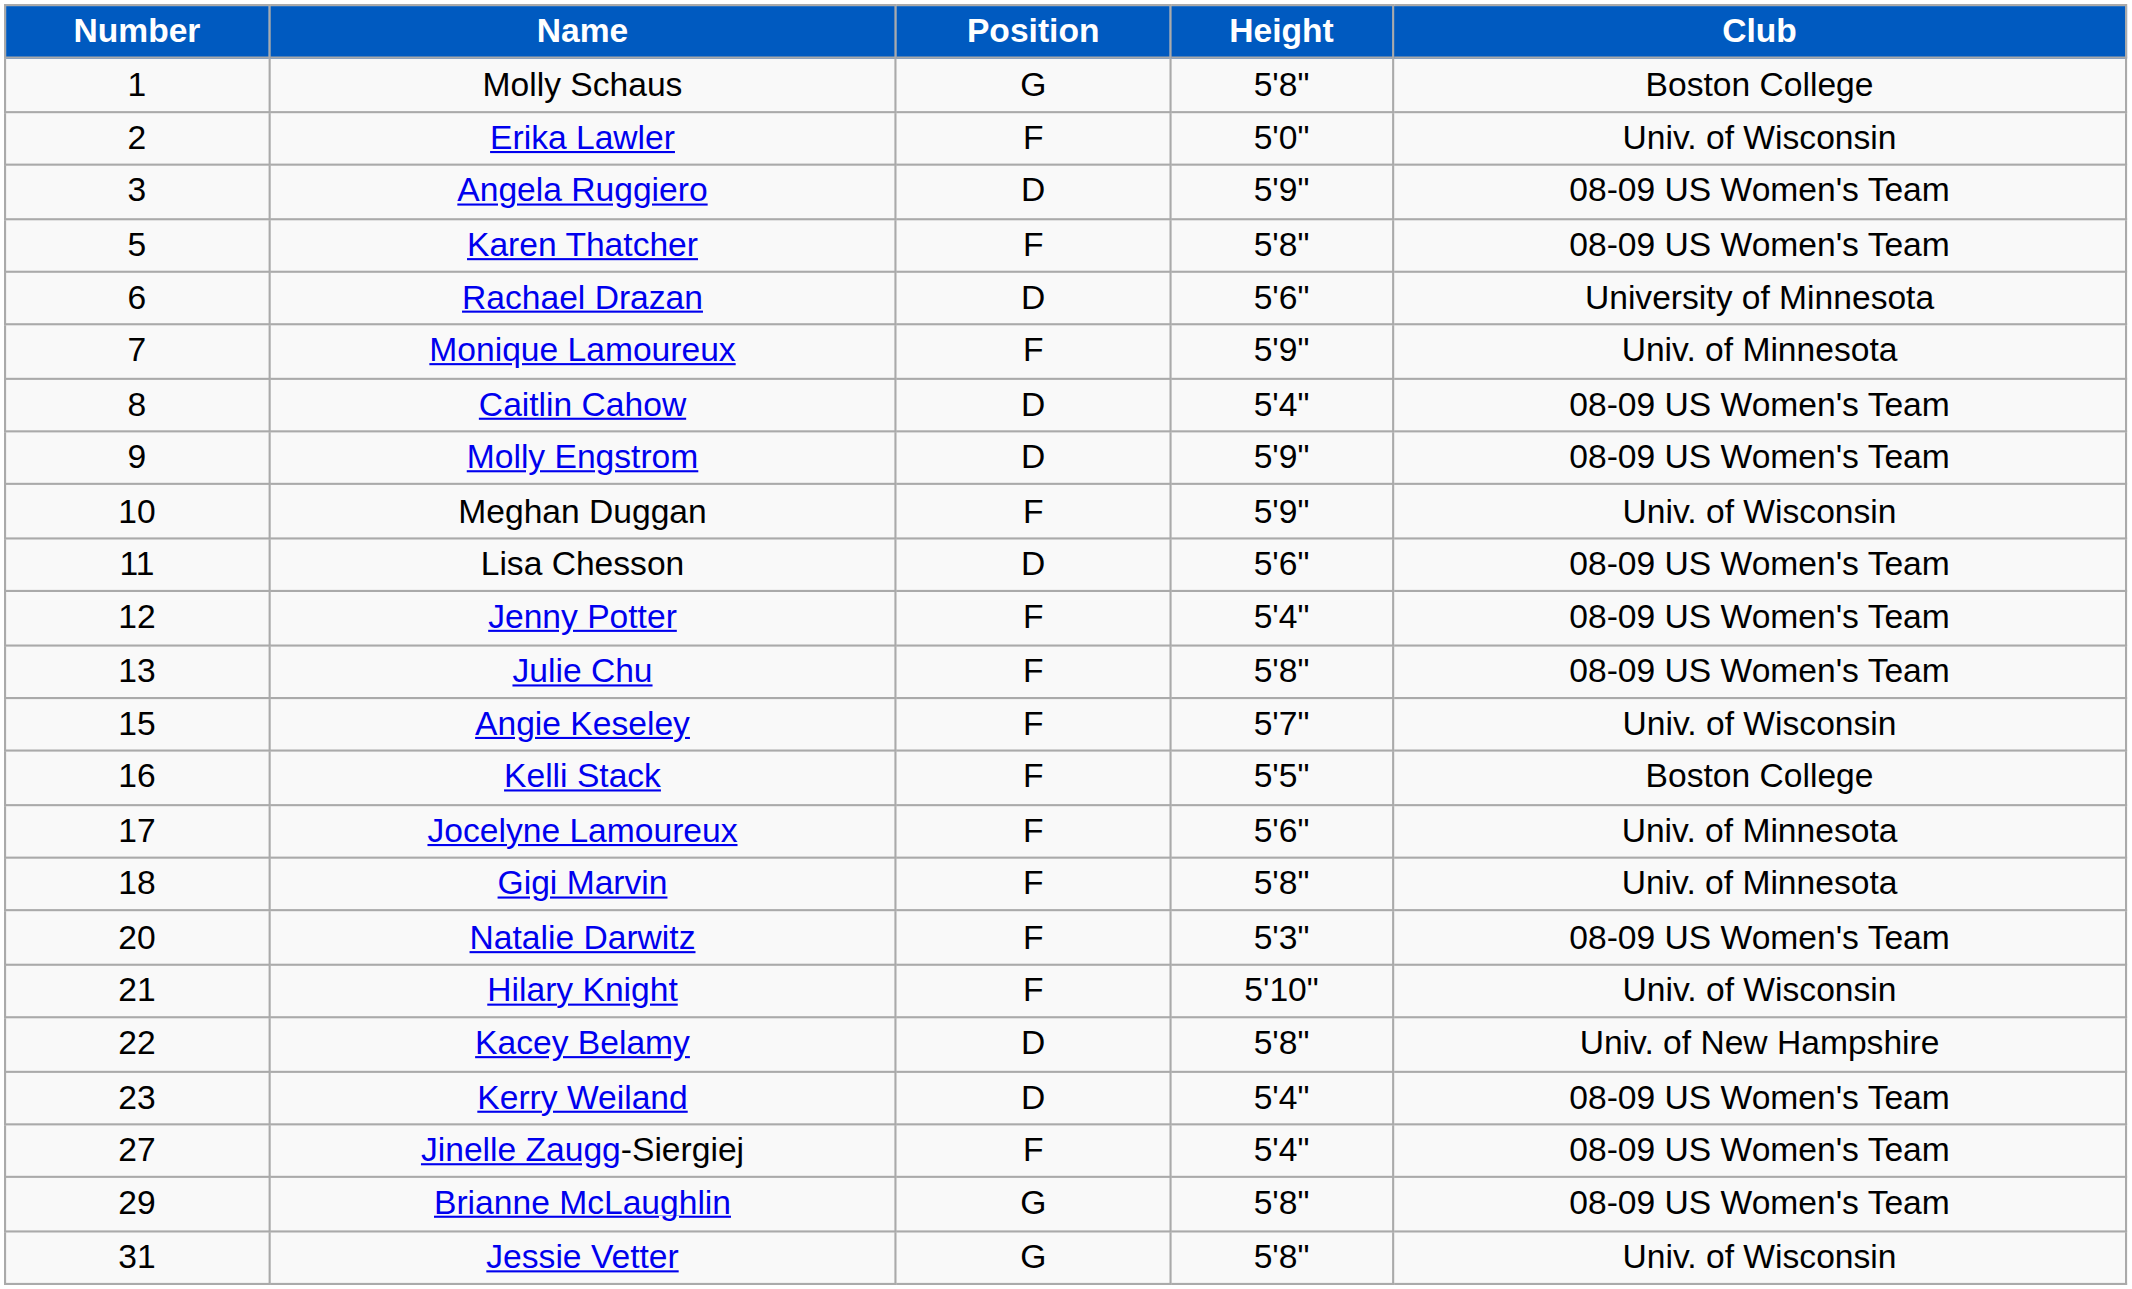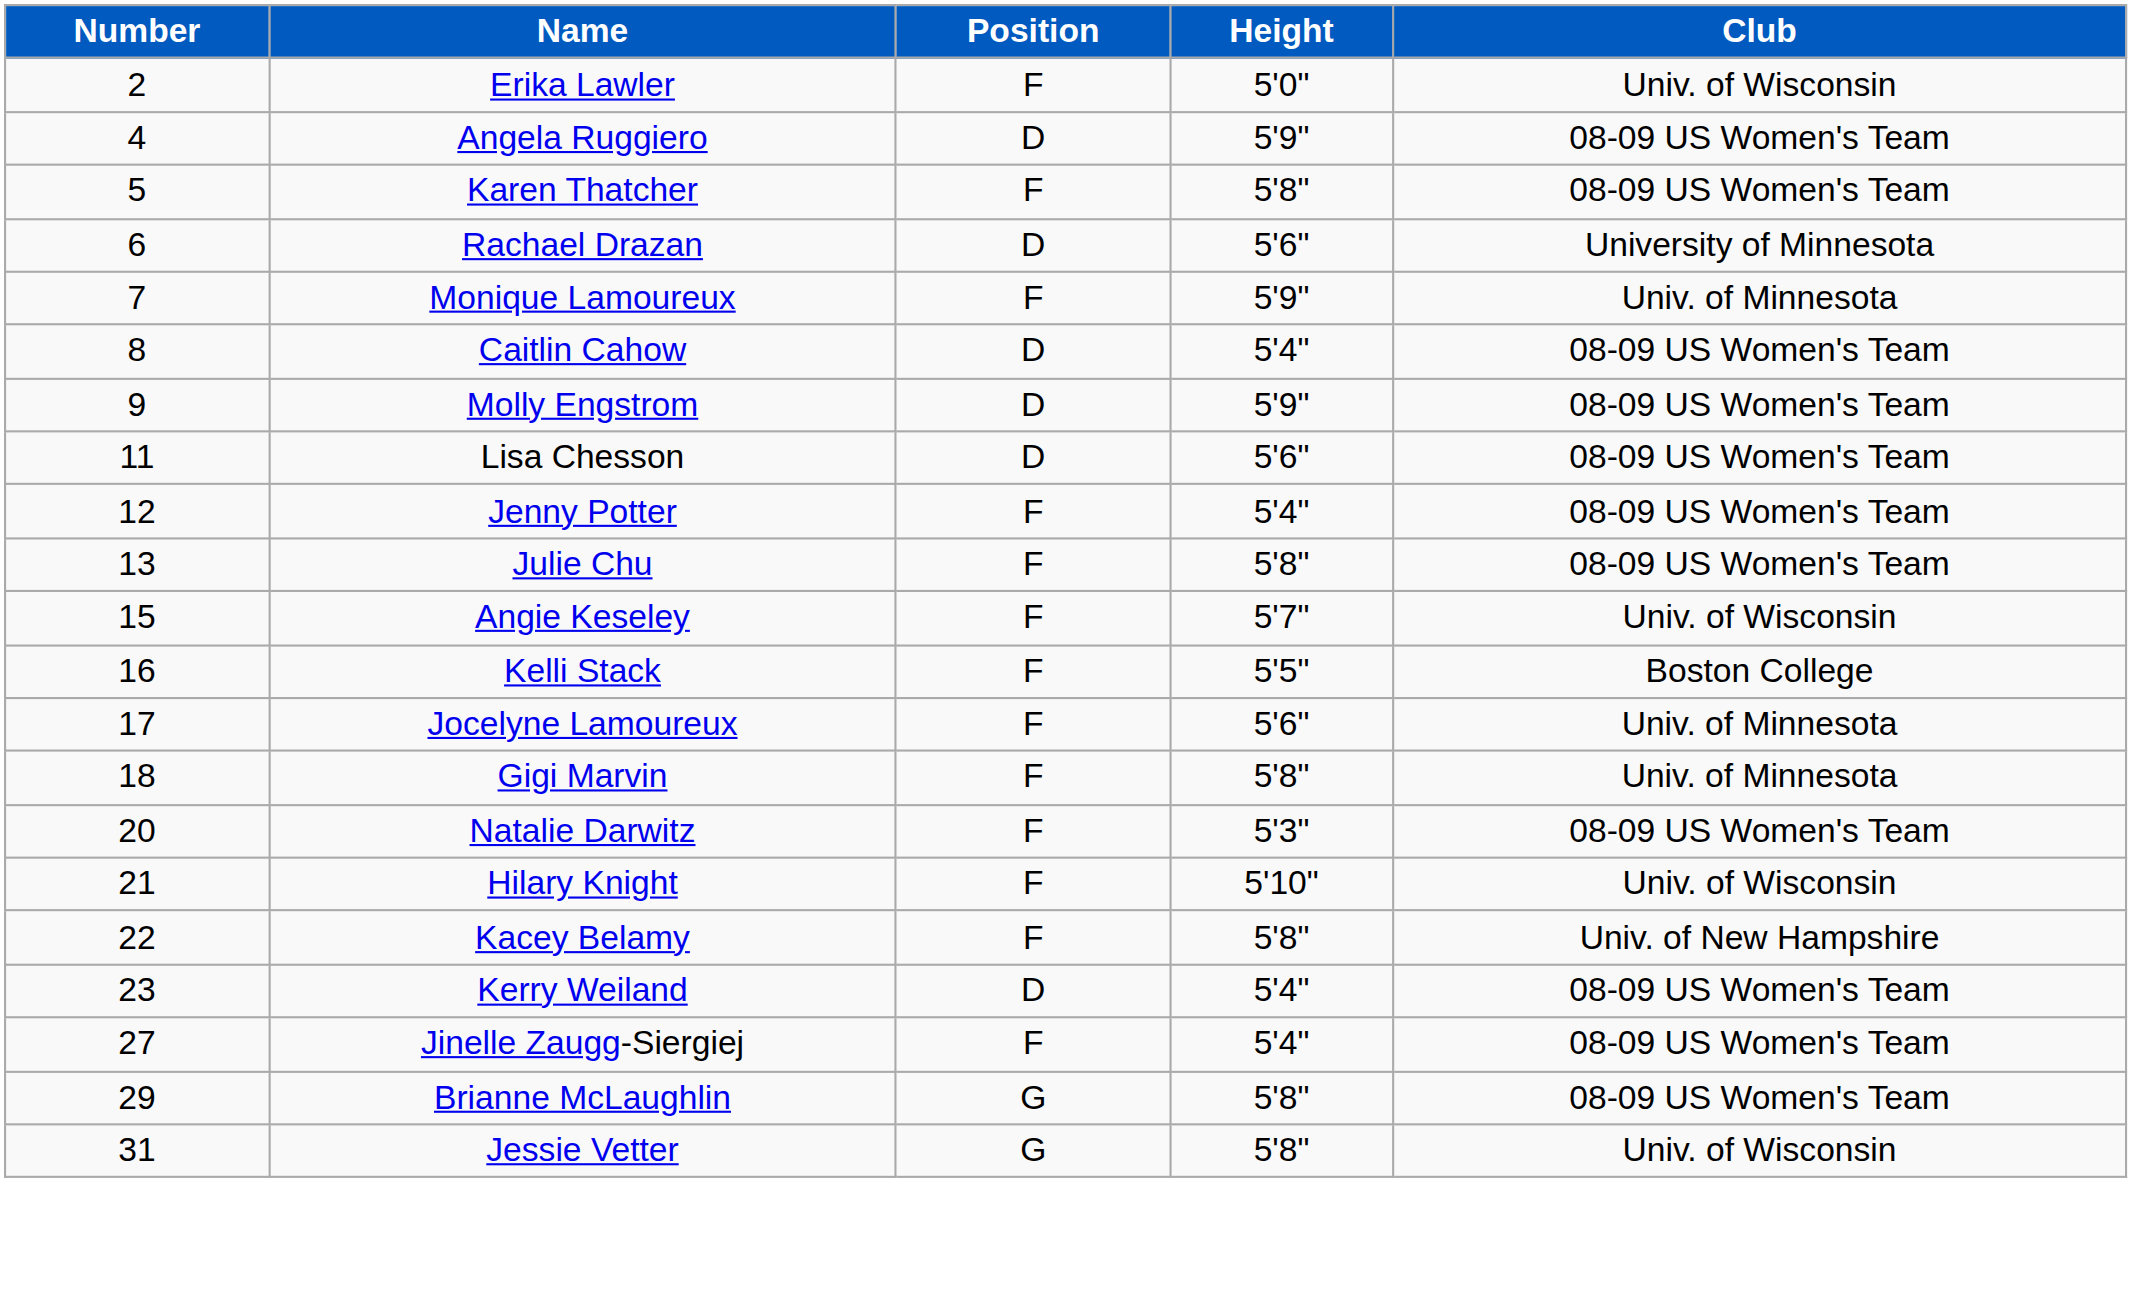 <table class="wikitable" style="width:80%;">
 <tr>
 <th style="background:#005ac0; color:#fff;">Number</th>
 <th style="background:#005ac0; color:#fff;">Name</th>
 <th style="background:#005ac0; color:#fff;">Position</th>
 <th style="background:#005ac0; color:#fff;">Height</th>
 <th style="background:#005ac0; color:#fff;">Club</th>
 </tr>
 <tr style="text-align:center;" bgcolor="">
-<td>1</td>
-<td>Molly Schaus</td>
-<td>G</td>
-<td>5'8"</td>
-<td>Boston College</td>
-</tr>
-<tr style="text-align:center;" bgcolor="">
 <td>2</td>
 <td><a href='#'>Erika Lawler</a></td>
 <td>F</td>
 <td>5'0"</td>
 <td>Univ. of Wisconsin</td>
 </tr>
 <tr style="text-align:center;" bgcolor="">
-<td>3</td>
+<td>4</td>
 <td><a href='#'>Angela Ruggiero</a></td>
 <td>D</td>
 <td>5'9"</td>
 <td>08-09 US Women's Team</td>
 </tr>
 <tr style="text-align:center;" bgcolor="">
 <td>5</td>
 <td><a href='#'>Karen Thatcher</a></td>
 <td>F</td>
 <td>5'8"</td>
 <td>08-09 US Women's Team</td>
 </tr>
 <tr style="text-align:center;" bgcolor="">
 <td>6</td>
 <td><a href='#'>Rachael Drazan</a></td>
 <td>D</td>
 <td>5'6"</td>
 <td>University of Minnesota</td>
 </tr>
 <tr style="text-align:center;" bgcolor="">
 <td>7</td>
 <td><a href='#'>Monique Lamoureux</a></td>
 <td>F</td>
 <td>5'9"</td>
 <td>Univ. of Minnesota</td>
 </tr>
 <tr style="text-align:center;" bgcolor="">
 <td>8</td>
 <td><a href='#'>Caitlin Cahow</a></td>
 <td>D</td>
 <td>5'4"</td>
 <td>08-09 US Women's Team</td>
 </tr>
 <tr style="text-align:center;" bgcolor="">
 <td>9</td>
 <td><a href='#'>Molly Engstrom</a></td>
 <td>D</td>
 <td>5'9"</td>
 <td>08-09 US Women's Team</td>
-</tr>
-<tr style="text-align:center;" bgcolor="">
-<td>10</td>
-<td>Meghan Duggan</td>
-<td>F</td>
-<td>5'9"</td>
-<td>Univ. of Wisconsin</td>
 </tr>
 <tr style="text-align:center;" bgcolor="">
 <td>11</td>
 <td>Lisa Chesson</td>
 <td>D</td>
 <td>5'6"</td>
 <td>08-09 US Women's Team</td>
 </tr>
 <tr style="text-align:center;" bgcolor="">
 <td>12</td>
 <td><a href='#'>Jenny Potter</a></td>
 <td>F</td>
 <td>5'4"</td>
 <td>08-09 US Women's Team</td>
 </tr>
 <tr style="text-align:center;" bgcolor="">
 <td>13</td>
 <td><a href='#'>Julie Chu</a></td>
 <td>F</td>
 <td>5'8"</td>
 <td>08-09 US Women's Team</td>
 </tr>
 <tr style="text-align:center;" bgcolor="">
 <td>15</td>
 <td><a href='#'>Angie Keseley</a></td>
 <td>F</td>
 <td>5'7"</td>
 <td>Univ. of Wisconsin</td>
 </tr>
 <tr style="text-align:center;" bgcolor="">
 <td>16</td>
 <td><a href='#'>Kelli Stack</a></td>
 <td>F</td>
 <td>5'5"</td>
 <td>Boston College</td>
 </tr>
 <tr style="text-align:center;" bgcolor="">
 <td>17</td>
 <td><a href='#'>Jocelyne Lamoureux</a></td>
 <td>F</td>
 <td>5'6"</td>
 <td>Univ. of Minnesota</td>
 </tr>
 <tr style="text-align:center;" bgcolor="">
 <td>18</td>
 <td><a href='#'>Gigi Marvin</a></td>
 <td>F</td>
 <td>5'8"</td>
 <td>Univ. of Minnesota</td>
 </tr>
 <tr style="text-align:center;" bgcolor="">
 <td>20</td>
 <td><a href='#'>Natalie Darwitz</a></td>
 <td>F</td>
 <td>5'3"</td>
 <td>08-09 US Women's Team</td>
 </tr>
 <tr style="text-align:center;" bgcolor="">
 <td>21</td>
 <td><a href='#'>Hilary Knight</a></td>
 <td>F</td>
 <td>5'10"</td>
 <td>Univ. of Wisconsin</td>
 </tr>
 <tr style="text-align:center;" bgcolor="">
 <td>22</td>
 <td><a href='#'>Kacey Belamy</a></td>
-<td>D</td>
+<td>F</td>
 <td>5'8"</td>
 <td>Univ. of New Hampshire</td>
 </tr>
 <tr style="text-align:center;" bgcolor="">
 <td>23</td>
 <td><a href='#'>Kerry Weiland</a></td>
 <td>D</td>
 <td>5'4"</td>
 <td>08-09 US Women's Team</td>
 </tr>
 <tr style="text-align:center;" bgcolor="">
 <td>27</td>
 <td><a href='#'>Jinelle Zaugg</a>-Siergiej</td>
 <td>F</td>
 <td>5'4"</td>
 <td>08-09 US Women's Team</td>
 </tr>
 <tr style="text-align:center;" bgcolor="">
 <td>29</td>
 <td><a href='#'>Brianne McLaughlin</a></td>
 <td>G</td>
 <td>5'8"</td>
 <td>08-09 US Women's Team</td>
 </tr>
 <tr style="text-align:center;" bgcolor="">
 <td>31</td>
 <td><a href='#'>Jessie Vetter</a></td>
 <td>G</td>
 <td>5'8"</td>
 <td>Univ. of Wisconsin</td>
 </tr>
 </table>
